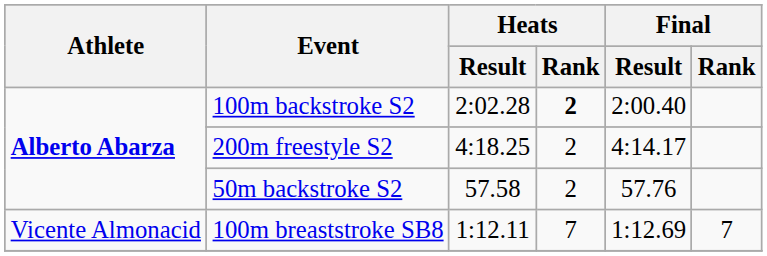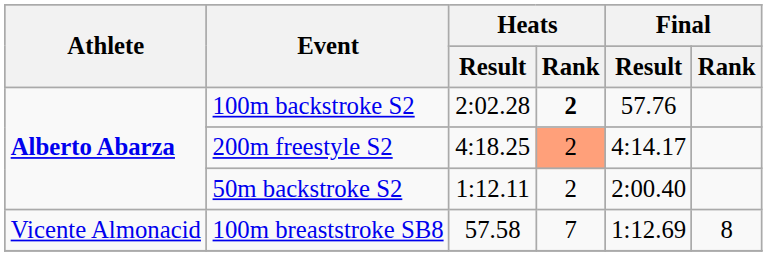 <table class=wikitable style="font-size:90%">
 <tr>
 <th rowspan="2">Athlete</th>
 <th rowspan="2">Event</th>
 <th colspan="2">Heats</th>
 <th colspan="2">Final</th>
 </tr>
 <tr>
 <th>Result</th>
 <th>Rank</th>
 <th>Result</th>
 <th>Rank</th>
 </tr>
 <tr align=center>
 <td rowspan=3 align=left><strong><a href='#'>Alberto Abarza</a></strong></td>
 <td align=left><a href='#'>100m backstroke S2</a></td>
 <td>2:02.28</td>
 <td><strong>2</strong></td>
-<td>2:00.40</td>
+<td>57.76</td>
 <td></td>
 </tr>
 <tr align=center>
 <td align=left><a href='#'>200m freestyle S2</a></td>
 <td>4:18.25</td>
-<td>2</td>
+<td style="background: lightsalmon;">2</td>
 <td>4:14.17</td>
 <td></td>
 </tr>
 <tr align=center>
 <td align=left><a href='#'>50m backstroke S2</a></td>
-<td>57.58</td>
+<td>1:12.11</td>
 <td>2</td>
-<td>57.76</td>
+<td>2:00.40</td>
 <td></td>
 </tr>
 <tr align=center>
 <td align=left><a href='#'>Vicente Almonacid</a></td>
 <td align=left><a href='#'>100m breaststroke SB8</a></td>
-<td>1:12.11</td>
+<td>57.58</td>
 <td>7</td>
 <td>1:12.69</td>
-<td>7</td>
+<td>8</td>
 </tr>
 <tr>
 </tr>
 </table>
